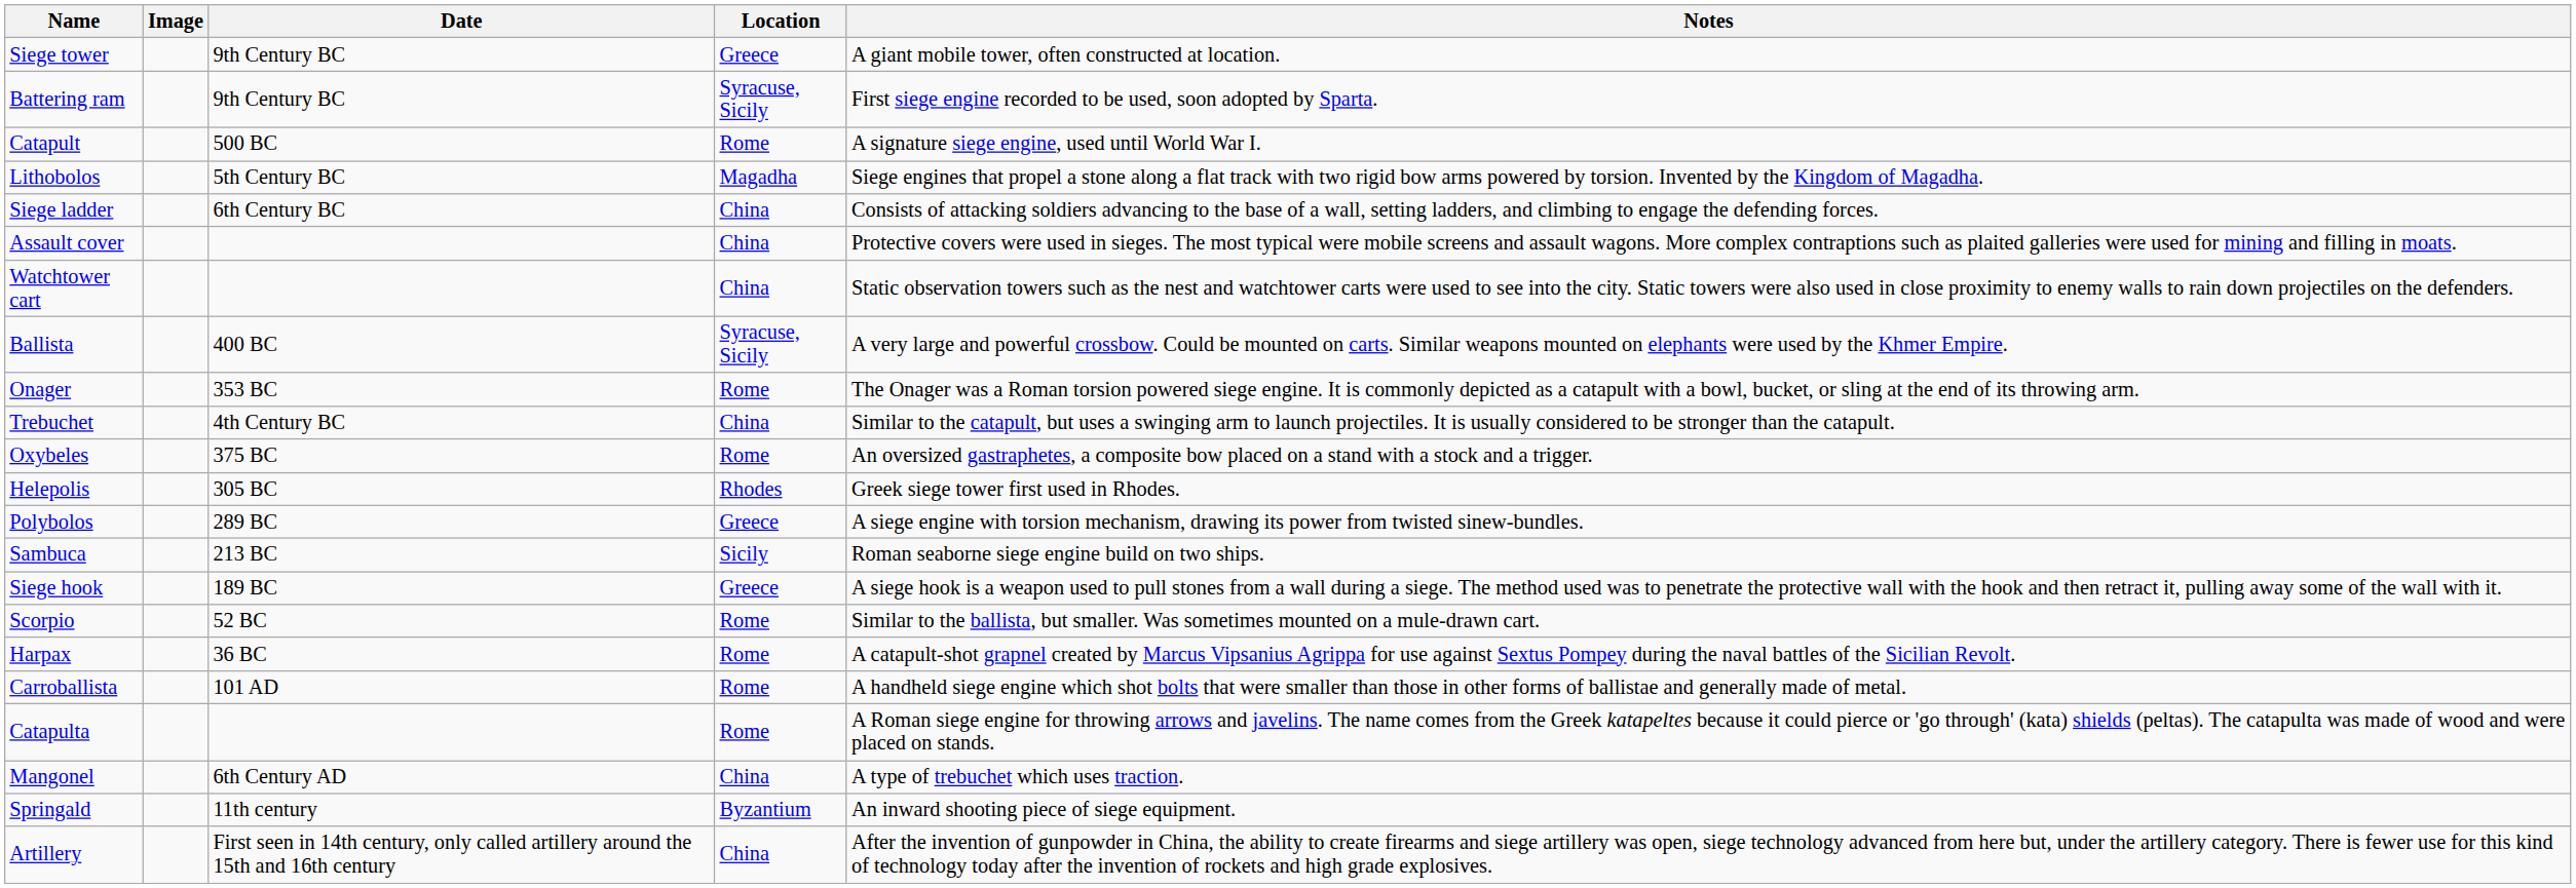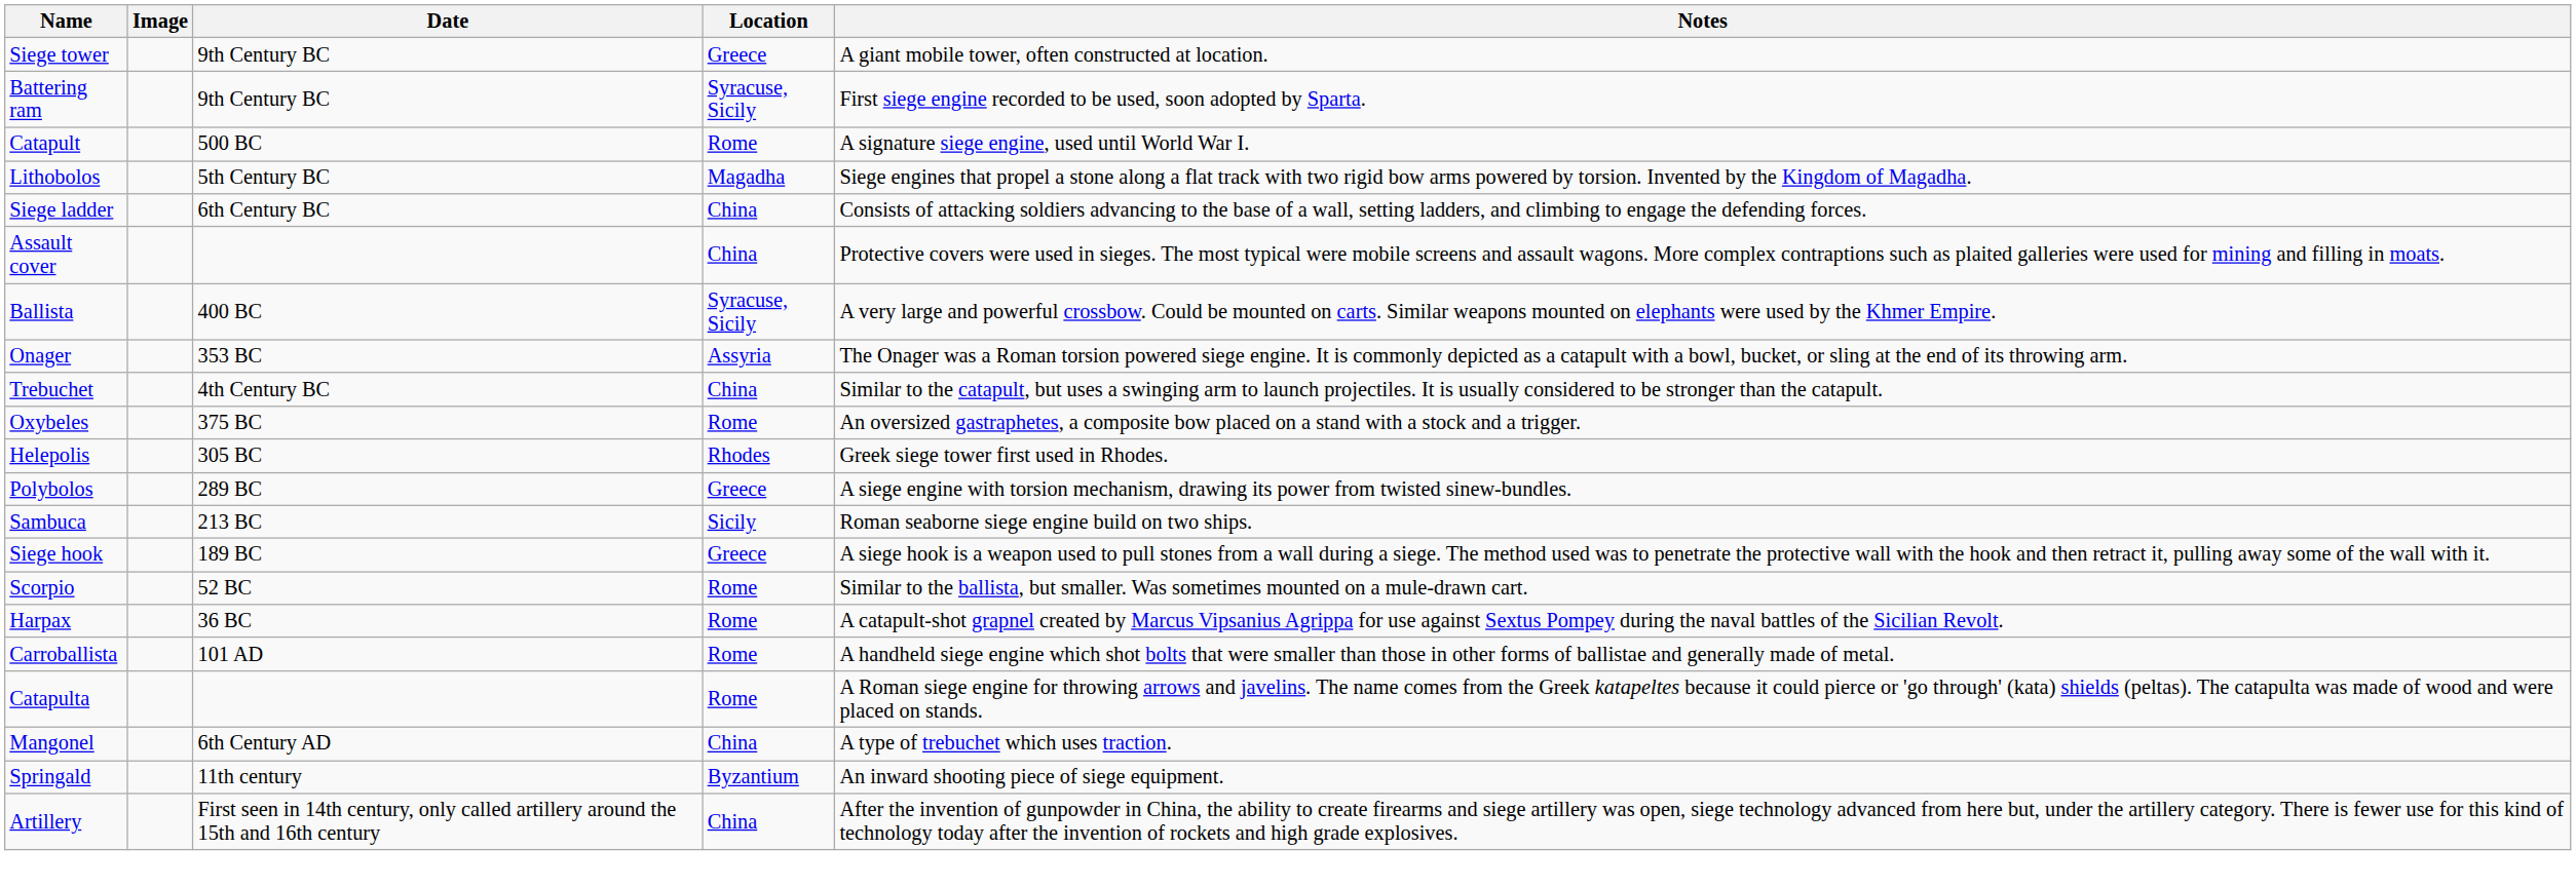 <table class="wikitable sortable">
 <tr>
 <th>Name</th>
 <th>Image</th>
 <th>Date</th>
 <th>Location</th>
 <th>Notes</th>
 </tr>
 <tr>
 <td><a href='#'>Siege tower</a></td>
 <td></td>
 <td>9th Century BC</td>
 <td><a href='#'>Greece</a></td>
 <td>A giant mobile tower, often constructed at location.</td>
 </tr>
 <tr>
 <td><a href='#'>Battering ram</a></td>
 <td></td>
 <td>9th Century BC</td>
 <td><a href='#'>Syracuse, Sicily</a></td>
 <td>First <a href='#'>siege engine</a> recorded to be used, soon adopted by <a href='#'>Sparta</a>.</td>
 </tr>
 <tr>
 <td><a href='#'>Catapult</a></td>
 <td></td>
 <td>500 BC</td>
 <td><a href='#'>Rome</a></td>
 <td>A signature <a href='#'>siege engine</a>, used until World War I.</td>
 </tr>
 <tr>
 <td><a href='#'>Lithobolos</a></td>
 <td></td>
 <td>5th Century BC</td>
 <td><a href='#'>Magadha</a></td>
 <td>Siege engines that propel a stone along a flat track with two rigid bow arms powered by torsion. Invented by the <a href='#'>Kingdom of Magadha</a>.</td>
 </tr>
 <tr>
 <td><a href='#'>Siege ladder</a></td>
 <td></td>
 <td>6th Century BC</td>
 <td><a href='#'>China</a></td>
 <td>Consists of attacking soldiers advancing to the base of a wall, setting ladders, and climbing to engage the defending forces.</td>
 </tr>
 <tr>
 <td><a href='#'>Assault cover</a></td>
 <td></td>
 <td></td>
 <td><a href='#'>China</a></td>
 <td>Protective covers were used in sieges. The most typical were mobile screens and assault wagons. More complex contraptions such as plaited galleries were used for <a href='#'>mining</a> and filling in <a href='#'>moats</a>.</td>
 </tr>
 <tr>
-<td><a href='#'>Watchtower cart</a></td>
-<td></td>
-<td></td>
-<td><a href='#'>China</a></td>
-<td>Static observation towers such as the nest and watchtower carts were used to see into the city. Static towers were also used in close proximity to enemy walls to rain down projectiles on the defenders.</td>
-</tr>
-<tr>
 <td><a href='#'>Ballista</a></td>
 <td></td>
 <td>400 BC</td>
 <td><a href='#'>Syracuse, Sicily</a></td>
 <td>A very large and powerful <a href='#'>crossbow</a>. Could be mounted on <a href='#'>carts</a>. Similar weapons mounted on <a href='#'>elephants</a> were used by the <a href='#'>Khmer Empire</a>.</td>
 </tr>
 <tr>
 <td><a href='#'>Onager</a></td>
 <td></td>
 <td>353 BC</td>
-<td><a href='#'>Rome</a></td>
+<td><a href='#'>Assyria</a></td>
 <td>The Onager was a Roman torsion powered siege engine. It is commonly depicted as a catapult with a bowl, bucket, or sling at the end of its throwing arm.</td>
 </tr>
 <tr>
 <td><a href='#'>Trebuchet</a></td>
 <td></td>
 <td>4th Century BC</td>
 <td><a href='#'>China</a></td>
 <td>Similar to the <a href='#'>catapult</a>, but uses a swinging arm to launch projectiles. It is usually considered to be stronger than the catapult.</td>
 </tr>
 <tr>
 <td><a href='#'>Oxybeles</a></td>
 <td></td>
 <td>375 BC</td>
 <td><a href='#'>Rome</a></td>
 <td>An oversized <a href='#'>gastraphetes</a>, a composite bow placed on a stand with a stock and a trigger.</td>
 </tr>
 <tr>
 <td><a href='#'>Helepolis</a></td>
 <td></td>
 <td>305 BC</td>
 <td><a href='#'>Rhodes</a></td>
 <td>Greek siege tower first used in Rhodes.</td>
 </tr>
 <tr>
 <td><a href='#'>Polybolos</a></td>
 <td></td>
 <td>289 BC</td>
 <td><a href='#'>Greece</a></td>
 <td>A siege engine with torsion mechanism, drawing its power from twisted sinew-bundles.</td>
 </tr>
 <tr>
 <td><a href='#'>Sambuca</a></td>
 <td></td>
 <td>213 BC</td>
 <td><a href='#'>Sicily</a></td>
 <td>Roman seaborne siege engine build on two ships.</td>
 </tr>
 <tr>
 <td><a href='#'>Siege hook</a></td>
 <td></td>
 <td>189 BC</td>
 <td><a href='#'>Greece</a></td>
 <td>A siege hook is a weapon used to pull stones from a wall during a siege. The method used was to penetrate the protective wall with the hook and then retract it, pulling away some of the wall with it.</td>
 </tr>
 <tr>
 <td><a href='#'>Scorpio</a></td>
 <td></td>
 <td>52 BC</td>
 <td><a href='#'>Rome</a></td>
 <td>Similar to the <a href='#'>ballista</a>, but smaller. Was sometimes mounted on a mule-drawn cart.</td>
 </tr>
 <tr>
 <td><a href='#'>Harpax</a></td>
 <td></td>
 <td>36 BC</td>
 <td><a href='#'>Rome</a></td>
 <td>A catapult-shot <a href='#'>grapnel</a> created by <a href='#'>Marcus Vipsanius Agrippa</a> for use against <a href='#'>Sextus Pompey</a> during the naval battles of the <a href='#'>Sicilian Revolt</a>.</td>
 </tr>
 <tr>
 <td><a href='#'>Carroballista</a></td>
 <td></td>
 <td>101 AD</td>
 <td><a href='#'>Rome</a></td>
 <td>A handheld siege engine which shot <a href='#'>bolts</a> that were smaller than those in other forms of ballistae and generally made of metal.</td>
 </tr>
 <tr>
 <td><a href='#'>Catapulta</a></td>
 <td></td>
 <td></td>
 <td><a href='#'>Rome</a></td>
 <td>A Roman siege engine for throwing <a href='#'>arrows</a> and <a href='#'>javelins</a>. The name comes from the Greek <em>katapeltes</em> because it could pierce or 'go through' (kata) <a href='#'>shields</a> (peltas). The catapulta was made of wood and were placed on stands.</td>
 </tr>
 <tr>
 <td><a href='#'>Mangonel</a></td>
 <td></td>
 <td>6th Century AD</td>
 <td><a href='#'>China</a></td>
 <td>A type of <a href='#'>trebuchet</a> which uses <a href='#'>traction</a>.</td>
 </tr>
 <tr>
 <td><a href='#'>Springald</a></td>
 <td></td>
 <td>11th century</td>
 <td><a href='#'>Byzantium</a></td>
 <td>An inward shooting piece of siege equipment.</td>
 </tr>
 <tr>
 <td><a href='#'>Artillery</a></td>
 <td></td>
 <td>First seen in 14th century, only called artillery around the 15th and 16th century </td>
 <td><a href='#'>China</a></td>
 <td>After the invention of gunpowder in China, the ability to create firearms and siege artillery was open, siege technology advanced from here but, under the artillery category.  There is fewer use for this kind of technology today after the invention of rockets and high grade explosives.</td>
 </tr>
 </table>
